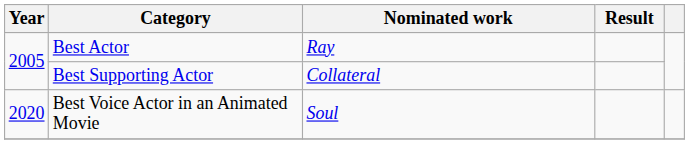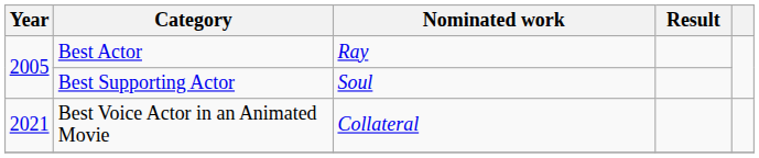 <table class=wikitable>
 <tr>
 <th scope="col" style="width:1em;">Year</th>
 <th scope="col" style="width:33em;">Category</th>
 <th scope="col" style="width:39em;">Nominated work</th>
 <th scope="col" style="width:5em;">Result</th>
 <th scope="col" style="width:2em;"></th>
 </tr>
 <tr>
 <td rowspan="2"><a href='#'>2005</a></td>
 <td><a href='#'>Best Actor</a></td>
 <td><em><a href='#'>Ray</a></em></td>
 <td></td>
 <td rowspan="2"></td>
 </tr>
 <tr>
 <td><a href='#'>Best Supporting Actor</a></td>
-<td><em><a href='#'>Collateral</a></em></td>
+<td><em><a href='#'>Soul</a></em></td>
 <td></td>
 </tr>
 <tr>
-<td><a href='#'>2020</a></td>
+<td><a href='#'>2021</a></td>
 <td>Best Voice Actor in an Animated Movie</td>
-<td><em><a href='#'>Soul</a></em></td>
+<td><em><a href='#'>Collateral</a></em></td>
 <td></td>
 <td></td>
 </tr>
 <tr>
 </tr>
 </table>
